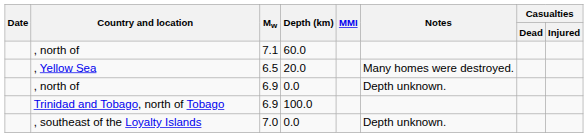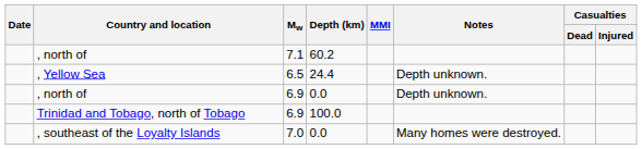 <table class="wikitable sortable sort-under" style="border:1px black; margin-left:1em;">
 <tr>
 <th rowspan="2"><small>Date</small></th>
 <th rowspan="2" style="width: 310px"><small>Country and location</small></th>
 <th rowspan="2"><small>M<sub>w</sub></small></th>
 <th rowspan="2"><small>Depth (km)</small></th>
 <th rowspan="2"><small><a href='#'>MMI</a></small></th>
 <th rowspan="2" class="unsortable"><small>Notes</small></th>
 <th colspan="2"><small>Casualties</small></th>
 </tr>
 <tr>
 <th><small>Dead</small></th>
 <th><small>Injured</small></th>
 </tr>
 <tr>
 <td></td>
 <td>, north of</td>
 <td>7.1</td>
-<td>60.0</td>
+<td>60.2</td>
 <td></td>
 <td></td>
 <td></td>
 <td></td>
 </tr>
 <tr>
 <td></td>
 <td>, <a href='#'>Yellow Sea</a></td>
 <td>6.5</td>
-<td>20.0</td>
+<td>24.4</td>
 <td></td>
-<td>Many homes were destroyed.</td>
+<td>Depth unknown.</td>
 <td></td>
 <td></td>
 </tr>
 <tr>
 <td></td>
 <td>, north of</td>
 <td>6.9</td>
 <td>0.0</td>
 <td></td>
 <td>Depth unknown.</td>
 <td></td>
 <td></td>
 </tr>
 <tr>
 <td></td>
 <td> <a href='#'>Trinidad and Tobago</a>, north of <a href='#'>Tobago</a></td>
 <td>6.9</td>
 <td>100.0</td>
 <td></td>
 <td></td>
 <td></td>
 <td></td>
 </tr>
 <tr>
 <td></td>
 <td>, southeast of the <a href='#'>Loyalty Islands</a></td>
 <td>7.0</td>
 <td>0.0</td>
 <td></td>
-<td>Depth unknown.</td>
+<td>Many homes were destroyed.</td>
 <td></td>
 <td></td>
 </tr>
 </table>
